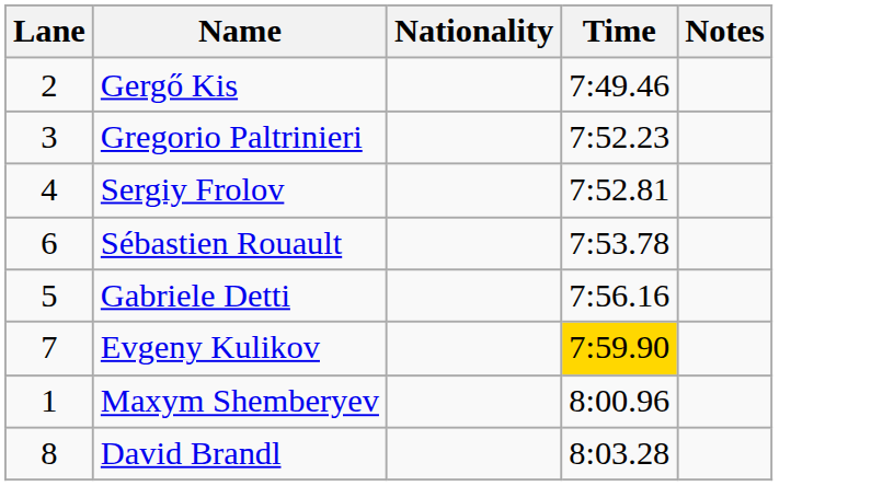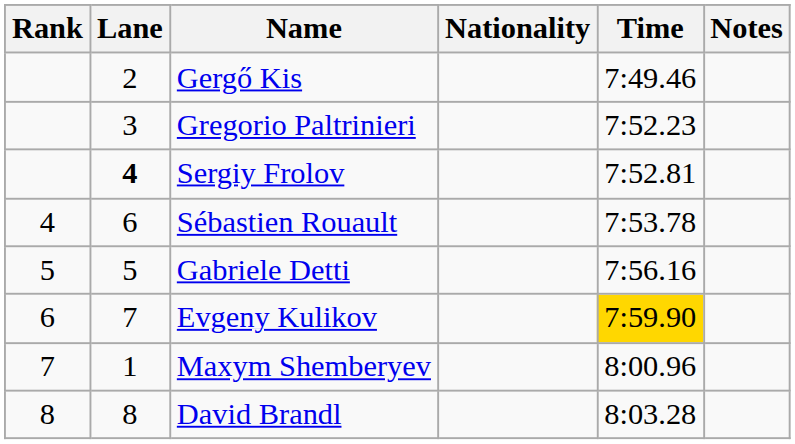 <table class="wikitable sortable" style="text-align:center">
 <tr>
+<th>Rank</th>
 <th>Lane</th>
 <th>Name</th>
 <th>Nationality</th>
 <th>Time</th>
 <th>Notes</th>
 </tr>
 <tr>
+<td></td>
 <td>2</td>
 <td align=left><a href='#'>Gergő Kis</a></td>
 <td align=left></td>
 <td>7:49.46</td>
 <td></td>
 </tr>
 <tr>
+<td></td>
 <td>3</td>
 <td align=left><a href='#'>Gregorio Paltrinieri</a></td>
 <td align=left></td>
 <td>7:52.23</td>
 <td></td>
 </tr>
 <tr>
-<td>4</td>
+<td></td>
+<td><strong>4</strong></td>
 <td align=left><a href='#'>Sergiy Frolov</a></td>
 <td align=left></td>
 <td>7:52.81</td>
 <td></td>
 </tr>
 <tr>
+<td>4</td>
 <td>6</td>
 <td align=left><a href='#'>Sébastien Rouault</a></td>
 <td align=left></td>
 <td>7:53.78</td>
 <td></td>
 </tr>
 <tr>
 <td>5</td>
+<td>5</td>
 <td align=left><a href='#'>Gabriele Detti</a></td>
 <td align=left></td>
 <td>7:56.16</td>
 <td></td>
 </tr>
 <tr>
+<td>6</td>
 <td>7</td>
 <td align=left><a href='#'>Evgeny Kulikov</a></td>
 <td align=left></td>
 <td style="background: gold;">7:59.90</td>
 <td></td>
 </tr>
 <tr>
+<td>7</td>
 <td>1</td>
 <td align=left><a href='#'>Maxym Shemberyev</a></td>
 <td align=left></td>
 <td>8:00.96</td>
 <td></td>
 </tr>
 <tr>
 <td>8</td>
+<td>8</td>
 <td align=left><a href='#'>David Brandl</a></td>
 <td align=left></td>
 <td>8:03.28</td>
 <td></td>
 </tr>
 </table>
